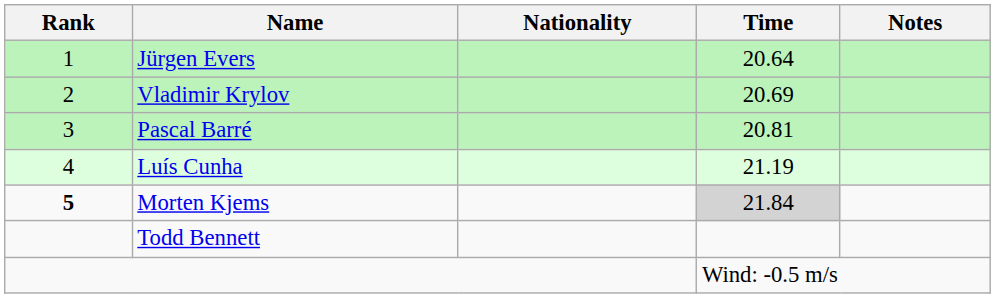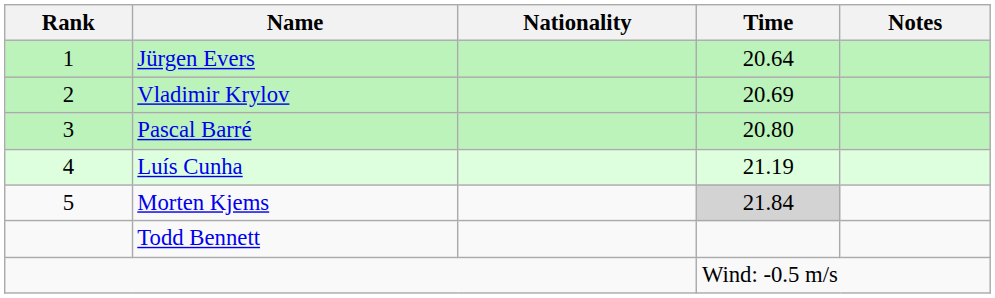 <table class="wikitable sortable" style="text-align:center;width: 55%">
 <tr>
 <th>Rank</th>
 <th>Name</th>
 <th>Nationality</th>
 <th>Time</th>
 <th>Notes</th>
 </tr>
 <tr bgcolor=bbf3bb>
 <td>1</td>
 <td align=left><a href='#'>Jürgen Evers</a></td>
 <td align=left></td>
 <td>20.64</td>
 <td></td>
 </tr>
 <tr bgcolor=bbf3bb>
 <td>2</td>
 <td align=left><a href='#'>Vladimir Krylov</a></td>
 <td align=left></td>
 <td>20.69</td>
 <td></td>
 </tr>
 <tr bgcolor=bbf3bb>
 <td>3</td>
 <td align=left><a href='#'>Pascal Barré</a></td>
 <td align=left></td>
-<td>20.81</td>
+<td>20.80</td>
 <td></td>
 </tr>
 <tr bgcolor=ddffdd>
 <td>4</td>
 <td align=left><a href='#'>Luís Cunha</a></td>
 <td align=left></td>
 <td>21.19</td>
 <td></td>
 </tr>
 <tr>
-<td><strong>5</strong></td>
+<td>5</td>
 <td align=left><a href='#'>Morten Kjems</a></td>
 <td align=left></td>
 <td style="background: lightgrey;">21.84</td>
 <td></td>
 </tr>
 <tr>
 <td></td>
 <td align=left><a href='#'>Todd Bennett</a></td>
 <td align=left></td>
 <td></td>
 <td></td>
 </tr>
 <tr class="sortbottom">
 <td colspan="3"></td>
 <td colspan="2" style="text-align:left;">Wind: -0.5 m/s</td>
 </tr>
 </table>
